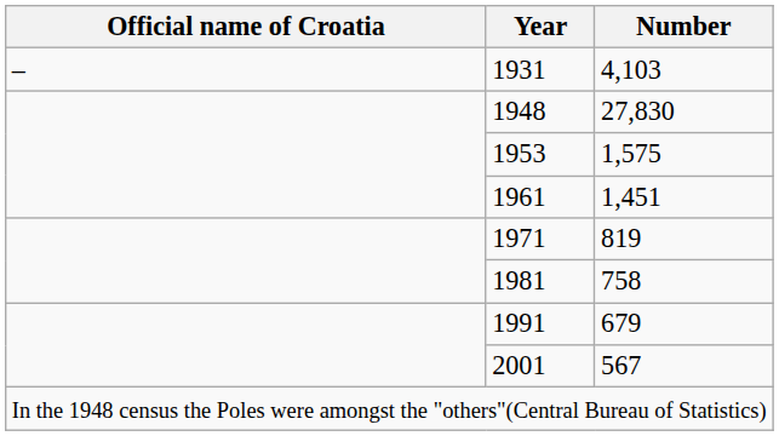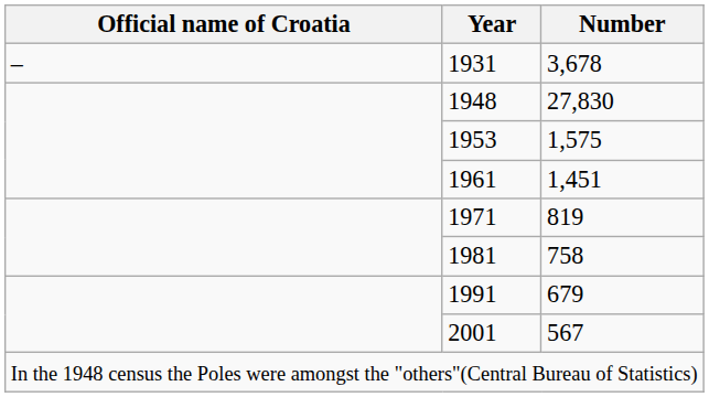 <table class="wikitable sortable">
 <tr>
 <th>Official name of Croatia</th>
 <th>Year</th>
 <th>Number</th>
 </tr>
 <tr>
 <td>–</td>
 <td>1931</td>
-<td>4,103</td>
+<td>3,678</td>
 </tr>
 <tr>
 <td rowspan="3"></td>
 <td>1948</td>
 <td>27,830</td>
 </tr>
 <tr>
 <td>1953</td>
 <td>1,575</td>
 </tr>
 <tr>
 <td>1961</td>
 <td>1,451</td>
 </tr>
 <tr>
 <td rowspan="2"></td>
 <td>1971</td>
 <td>819</td>
 </tr>
 <tr>
 <td>1981</td>
 <td>758</td>
 </tr>
 <tr>
 <td rowspan="2"></td>
 <td>1991</td>
 <td>679</td>
 </tr>
 <tr>
 <td>2001</td>
 <td>567</td>
 </tr>
 <tr>
 <td colspan=3><small> In the 1948 census the Poles were amongst the "others"</small><small>(Central Bureau of Statistics)</small></td>
 </tr>
 </table>
